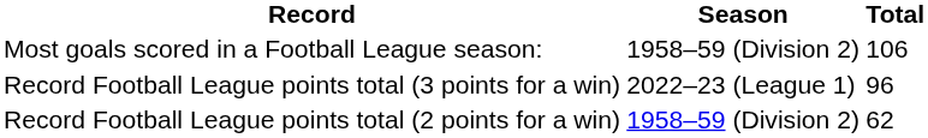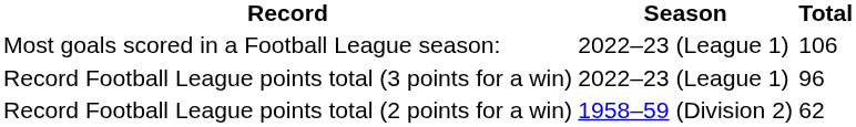 <table>
 <tr>
 <th>Record</th>
 <th>Season</th>
 <th>Total</th>
 <th></th>
 </tr>
 <tr>
 <td>Most goals scored in a Football League season:</td>
-<td>1958–59 (Division 2)</td>
+<td>2022–23 (League 1)</td>
 <td>106</td>
 <td></td>
 </tr>
 <tr>
 <td>Record Football League points total (3 points for a win)</td>
 <td>2022–23 (League 1)</td>
 <td>96</td>
 <td></td>
 </tr>
 <tr>
 <td>Record Football League points total (2 points for a win)</td>
 <td><a href='#'>1958–59</a> (Division 2)</td>
 <td>62</td>
 <td></td>
 </tr>
 </table>
